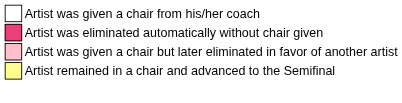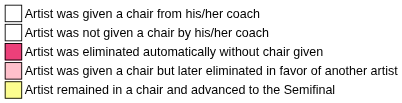 <table class="toccolours" style="font-size: 90%; white-space: nowrap;">
 <tr>
 <td style="background:white; border:1px solid black;">  </td>
 <td>Artist was given a chair from his/her coach</td>
+</tr>
+<tr>
+<td style="background:white; border:1px solid black;">  </td>
+<td>Artist was not given a chair by his/her coach</td>
 </tr>
 <tr>
 <td style="background:#EC407A; border:1px solid black;">    </td>
 <td>Artist was eliminated automatically without chair given</td>
 </tr>
 <tr>
 <td style="background:pink; border:1px solid black;">    </td>
 <td>Artist was given a chair but later eliminated in favor of another artist</td>
 </tr>
 <tr>
 <td style="background:#FCFD8F; border:1px solid black;">    </td>
 <td>Artist remained in a chair and advanced to the Semifinal</td>
 </tr>
 <tr>
 </tr>
 </table>
